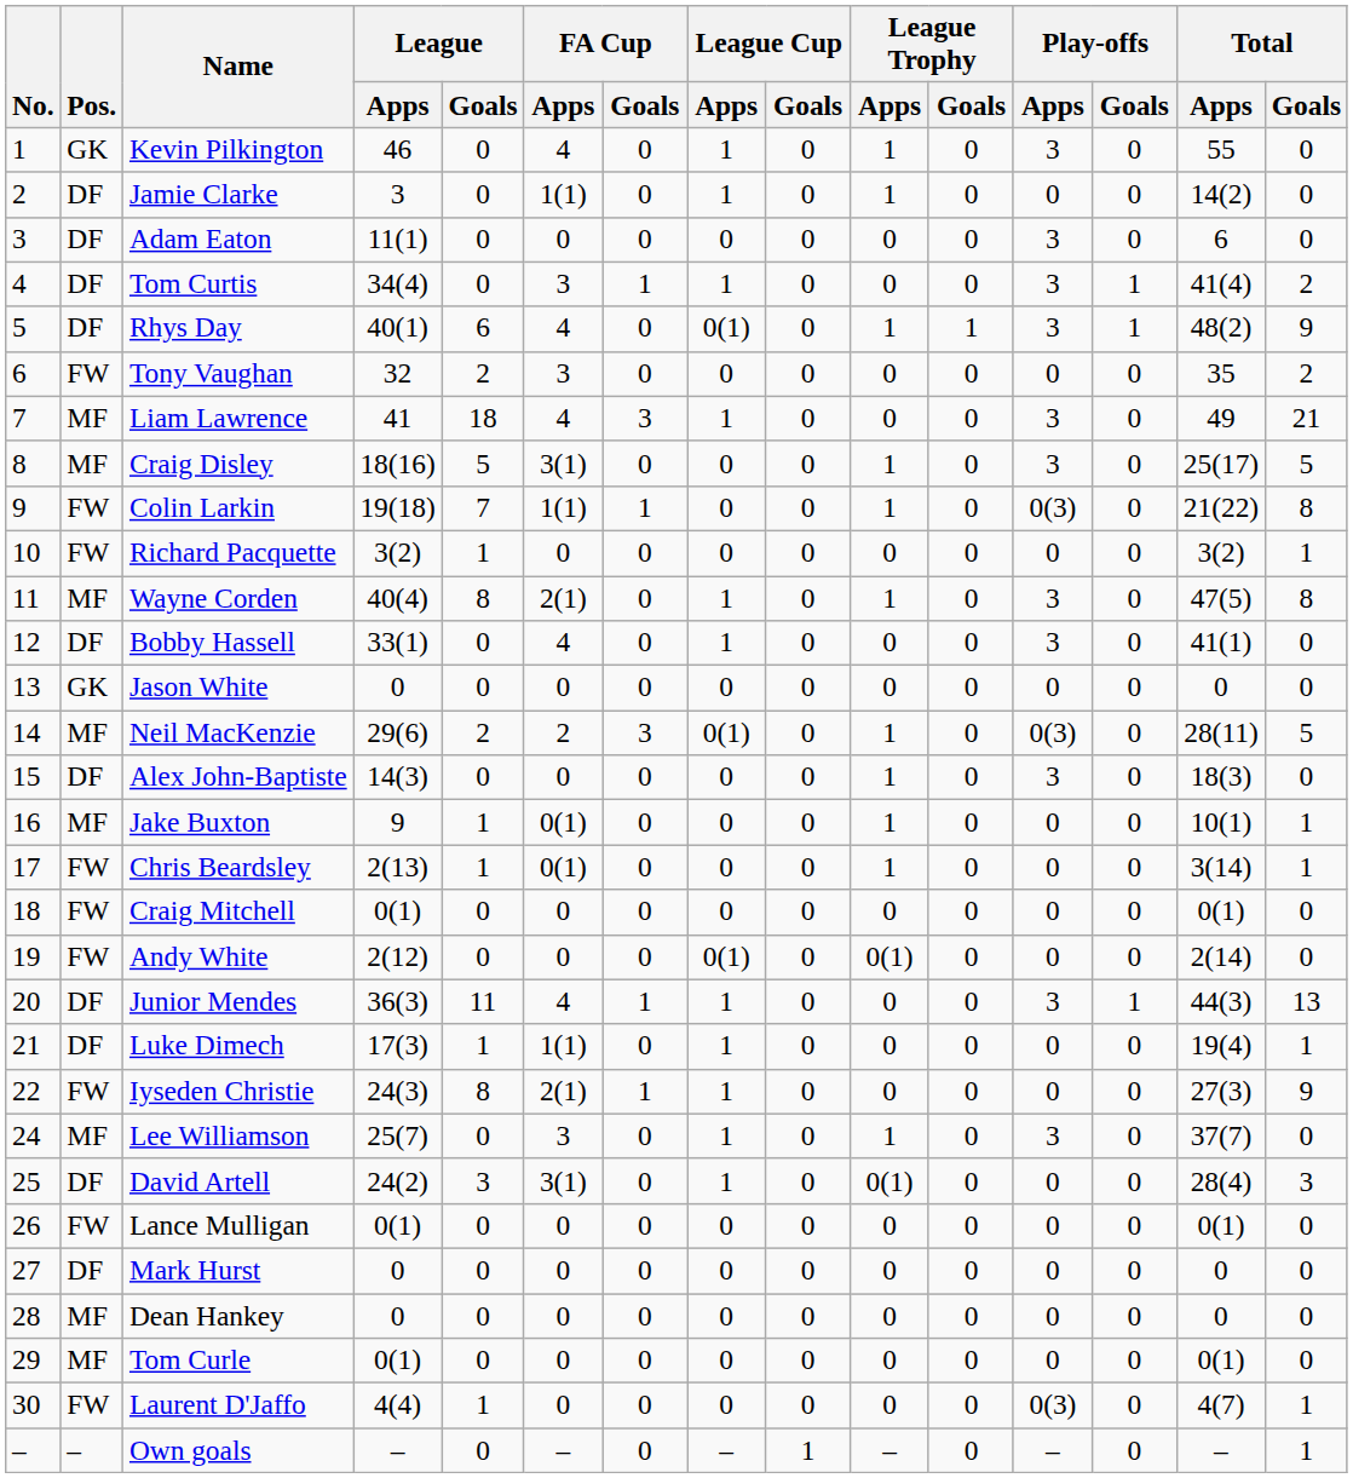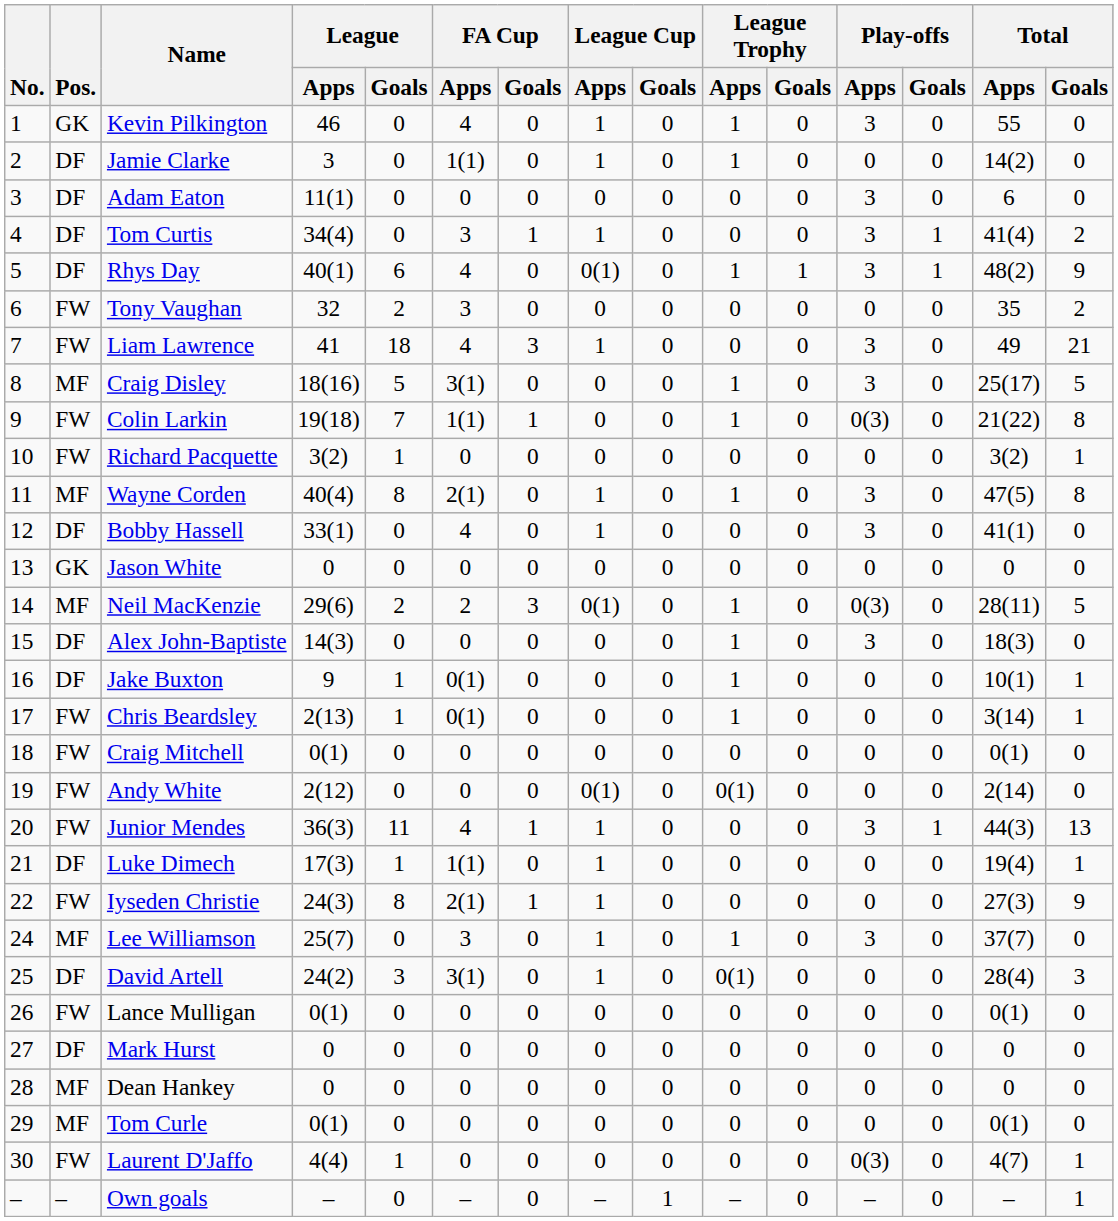 <table class="wikitable" style="text-align:center">
 <tr>
 <th rowspan="2" valign="bottom">No.</th>
 <th rowspan="2" valign="bottom">Pos.</th>
 <th rowspan="2">Name</th>
 <th colspan="2" width="85">League</th>
 <th colspan="2" width="85">FA Cup</th>
 <th colspan="2" width="85">League Cup</th>
 <th colspan="2" width="85">League Trophy</th>
 <th colspan="2" width="85">Play-offs</th>
 <th colspan="2" width="85">Total</th>
 </tr>
 <tr>
 <th>Apps</th>
 <th>Goals</th>
 <th>Apps</th>
 <th>Goals</th>
 <th>Apps</th>
 <th>Goals</th>
 <th>Apps</th>
 <th>Goals</th>
 <th>Apps</th>
 <th>Goals</th>
 <th>Apps</th>
 <th>Goals</th>
 </tr>
 <tr>
 <td align="left">1</td>
 <td align="left">GK</td>
 <td align="left"> <a href='#'>Kevin Pilkington</a></td>
 <td>46</td>
 <td>0</td>
 <td>4</td>
 <td>0</td>
 <td>1</td>
 <td>0</td>
 <td>1</td>
 <td>0</td>
 <td>3</td>
 <td>0</td>
 <td>55</td>
 <td>0</td>
 </tr>
 <tr>
 <td align="left">2</td>
 <td align="left">DF</td>
 <td align="left"> <a href='#'>Jamie Clarke</a></td>
 <td>3</td>
 <td>0</td>
 <td>1(1)</td>
 <td>0</td>
 <td>1</td>
 <td>0</td>
 <td>1</td>
 <td>0</td>
 <td>0</td>
 <td>0</td>
 <td>14(2)</td>
 <td>0</td>
 </tr>
 <tr>
 <td align="left">3</td>
 <td align="left">DF</td>
 <td align="left"> <a href='#'>Adam Eaton</a></td>
 <td>11(1)</td>
 <td>0</td>
 <td>0</td>
 <td>0</td>
 <td>0</td>
 <td>0</td>
 <td>0</td>
 <td>0</td>
 <td>3</td>
 <td>0</td>
 <td>6</td>
 <td>0</td>
 </tr>
 <tr>
 <td align="left">4</td>
 <td align="left">DF</td>
 <td align="left"> <a href='#'>Tom Curtis</a></td>
 <td>34(4)</td>
 <td>0</td>
 <td>3</td>
 <td>1</td>
 <td>1</td>
 <td>0</td>
 <td>0</td>
 <td>0</td>
 <td>3</td>
 <td>1</td>
 <td>41(4)</td>
 <td>2</td>
 </tr>
 <tr>
 <td align="left">5</td>
 <td align="left">DF</td>
 <td align="left"> <a href='#'>Rhys Day</a></td>
 <td>40(1)</td>
 <td>6</td>
 <td>4</td>
 <td>0</td>
 <td>0(1)</td>
 <td>0</td>
 <td>1</td>
 <td>1</td>
 <td>3</td>
 <td>1</td>
 <td>48(2)</td>
 <td>9</td>
 </tr>
 <tr>
 <td align="left">6</td>
 <td align="left">FW</td>
 <td align="left"> <a href='#'>Tony Vaughan</a></td>
 <td>32</td>
 <td>2</td>
 <td>3</td>
 <td>0</td>
 <td>0</td>
 <td>0</td>
 <td>0</td>
 <td>0</td>
 <td>0</td>
 <td>0</td>
 <td>35</td>
 <td>2</td>
 </tr>
 <tr>
 <td align="left">7</td>
-<td align="left">MF</td>
+<td align="left">FW</td>
 <td align="left"> <a href='#'>Liam Lawrence</a></td>
 <td>41</td>
 <td>18</td>
 <td>4</td>
 <td>3</td>
 <td>1</td>
 <td>0</td>
 <td>0</td>
 <td>0</td>
 <td>3</td>
 <td>0</td>
 <td>49</td>
 <td>21</td>
 </tr>
 <tr>
 <td align="left">8</td>
 <td align="left">MF</td>
 <td align="left"> <a href='#'>Craig Disley</a></td>
 <td>18(16)</td>
 <td>5</td>
 <td>3(1)</td>
 <td>0</td>
 <td>0</td>
 <td>0</td>
 <td>1</td>
 <td>0</td>
 <td>3</td>
 <td>0</td>
 <td>25(17)</td>
 <td>5</td>
 </tr>
 <tr>
 <td align="left">9</td>
 <td align="left">FW</td>
 <td align="left"> <a href='#'>Colin Larkin</a></td>
 <td>19(18)</td>
 <td>7</td>
 <td>1(1)</td>
 <td>1</td>
 <td>0</td>
 <td>0</td>
 <td>1</td>
 <td>0</td>
 <td>0(3)</td>
 <td>0</td>
 <td>21(22)</td>
 <td>8</td>
 </tr>
 <tr>
 <td align="left">10</td>
 <td align="left">FW</td>
 <td align="left"> <a href='#'>Richard Pacquette</a></td>
 <td>3(2)</td>
 <td>1</td>
 <td>0</td>
 <td>0</td>
 <td>0</td>
 <td>0</td>
 <td>0</td>
 <td>0</td>
 <td>0</td>
 <td>0</td>
 <td>3(2)</td>
 <td>1</td>
 </tr>
 <tr>
 <td align="left">11</td>
 <td align="left">MF</td>
 <td align="left"> <a href='#'>Wayne Corden</a></td>
 <td>40(4)</td>
 <td>8</td>
 <td>2(1)</td>
 <td>0</td>
 <td>1</td>
 <td>0</td>
 <td>1</td>
 <td>0</td>
 <td>3</td>
 <td>0</td>
 <td>47(5)</td>
 <td>8</td>
 </tr>
 <tr>
 <td align="left">12</td>
 <td align="left">DF</td>
 <td align="left"> <a href='#'>Bobby Hassell</a></td>
 <td>33(1)</td>
 <td>0</td>
 <td>4</td>
 <td>0</td>
 <td>1</td>
 <td>0</td>
 <td>0</td>
 <td>0</td>
 <td>3</td>
 <td>0</td>
 <td>41(1)</td>
 <td>0</td>
 </tr>
 <tr>
 <td align="left">13</td>
 <td align="left">GK</td>
 <td align="left"> <a href='#'>Jason White</a></td>
 <td>0</td>
 <td>0</td>
 <td>0</td>
 <td>0</td>
 <td>0</td>
 <td>0</td>
 <td>0</td>
 <td>0</td>
 <td>0</td>
 <td>0</td>
 <td>0</td>
 <td>0</td>
 </tr>
 <tr>
 <td align="left">14</td>
 <td align="left">MF</td>
 <td align="left"> <a href='#'>Neil MacKenzie</a></td>
 <td>29(6)</td>
 <td>2</td>
 <td>2</td>
 <td>3</td>
 <td>0(1)</td>
 <td>0</td>
 <td>1</td>
 <td>0</td>
 <td>0(3)</td>
 <td>0</td>
 <td>28(11)</td>
 <td>5</td>
 </tr>
 <tr>
 <td align="left">15</td>
 <td align="left">DF</td>
 <td align="left"> <a href='#'>Alex John-Baptiste</a></td>
 <td>14(3)</td>
 <td>0</td>
 <td>0</td>
 <td>0</td>
 <td>0</td>
 <td>0</td>
 <td>1</td>
 <td>0</td>
 <td>3</td>
 <td>0</td>
 <td>18(3)</td>
 <td>0</td>
 </tr>
 <tr>
 <td align="left">16</td>
-<td align="left">MF</td>
+<td align="left">DF</td>
 <td align="left"> <a href='#'>Jake Buxton</a></td>
 <td>9</td>
 <td>1</td>
 <td>0(1)</td>
 <td>0</td>
 <td>0</td>
 <td>0</td>
 <td>1</td>
 <td>0</td>
 <td>0</td>
 <td>0</td>
 <td>10(1)</td>
 <td>1</td>
 </tr>
 <tr>
 <td align="left">17</td>
 <td align="left">FW</td>
 <td align="left"> <a href='#'>Chris Beardsley</a></td>
 <td>2(13)</td>
 <td>1</td>
 <td>0(1)</td>
 <td>0</td>
 <td>0</td>
 <td>0</td>
 <td>1</td>
 <td>0</td>
 <td>0</td>
 <td>0</td>
 <td>3(14)</td>
 <td>1</td>
 </tr>
 <tr>
 <td align="left">18</td>
 <td align="left">FW</td>
 <td align="left"> <a href='#'>Craig Mitchell</a></td>
 <td>0(1)</td>
 <td>0</td>
 <td>0</td>
 <td>0</td>
 <td>0</td>
 <td>0</td>
 <td>0</td>
 <td>0</td>
 <td>0</td>
 <td>0</td>
 <td>0(1)</td>
 <td>0</td>
 </tr>
 <tr>
 <td align="left">19</td>
 <td align="left">FW</td>
 <td align="left"> <a href='#'>Andy White</a></td>
 <td>2(12)</td>
 <td>0</td>
 <td>0</td>
 <td>0</td>
 <td>0(1)</td>
 <td>0</td>
 <td>0(1)</td>
 <td>0</td>
 <td>0</td>
 <td>0</td>
 <td>2(14)</td>
 <td>0</td>
 </tr>
 <tr>
 <td align="left">20</td>
-<td align="left">DF</td>
+<td align="left">FW</td>
 <td align="left"> <a href='#'>Junior Mendes</a></td>
 <td>36(3)</td>
 <td>11</td>
 <td>4</td>
 <td>1</td>
 <td>1</td>
 <td>0</td>
 <td>0</td>
 <td>0</td>
 <td>3</td>
 <td>1</td>
 <td>44(3)</td>
 <td>13</td>
 </tr>
 <tr>
 <td align="left">21</td>
 <td align="left">DF</td>
 <td align="left"> <a href='#'>Luke Dimech</a></td>
 <td>17(3)</td>
 <td>1</td>
 <td>1(1)</td>
 <td>0</td>
 <td>1</td>
 <td>0</td>
 <td>0</td>
 <td>0</td>
 <td>0</td>
 <td>0</td>
 <td>19(4)</td>
 <td>1</td>
 </tr>
 <tr>
 <td align="left">22</td>
 <td align="left">FW</td>
 <td align="left"> <a href='#'>Iyseden Christie</a></td>
 <td>24(3)</td>
 <td>8</td>
 <td>2(1)</td>
 <td>1</td>
 <td>1</td>
 <td>0</td>
 <td>0</td>
 <td>0</td>
 <td>0</td>
 <td>0</td>
 <td>27(3)</td>
 <td>9</td>
 </tr>
 <tr>
 <td align="left">24</td>
 <td align="left">MF</td>
 <td align="left"> <a href='#'>Lee Williamson</a></td>
 <td>25(7)</td>
 <td>0</td>
 <td>3</td>
 <td>0</td>
 <td>1</td>
 <td>0</td>
 <td>1</td>
 <td>0</td>
 <td>3</td>
 <td>0</td>
 <td>37(7)</td>
 <td>0</td>
 </tr>
 <tr>
 <td align="left">25</td>
 <td align="left">DF</td>
 <td align="left"> <a href='#'>David Artell</a></td>
 <td>24(2)</td>
 <td>3</td>
 <td>3(1)</td>
 <td>0</td>
 <td>1</td>
 <td>0</td>
 <td>0(1)</td>
 <td>0</td>
 <td>0</td>
 <td>0</td>
 <td>28(4)</td>
 <td>3</td>
 </tr>
 <tr>
 <td align="left">26</td>
 <td align="left">FW</td>
 <td align="left"> Lance Mulligan</td>
 <td>0(1)</td>
 <td>0</td>
 <td>0</td>
 <td>0</td>
 <td>0</td>
 <td>0</td>
 <td>0</td>
 <td>0</td>
 <td>0</td>
 <td>0</td>
 <td>0(1)</td>
 <td>0</td>
 </tr>
 <tr>
 <td align="left">27</td>
 <td align="left">DF</td>
 <td align="left"> <a href='#'>Mark Hurst</a></td>
 <td>0</td>
 <td>0</td>
 <td>0</td>
 <td>0</td>
 <td>0</td>
 <td>0</td>
 <td>0</td>
 <td>0</td>
 <td>0</td>
 <td>0</td>
 <td>0</td>
 <td>0</td>
 </tr>
 <tr>
 <td align="left">28</td>
 <td align="left">MF</td>
 <td align="left"> Dean Hankey</td>
 <td>0</td>
 <td>0</td>
 <td>0</td>
 <td>0</td>
 <td>0</td>
 <td>0</td>
 <td>0</td>
 <td>0</td>
 <td>0</td>
 <td>0</td>
 <td>0</td>
 <td>0</td>
 </tr>
 <tr>
 <td align="left">29</td>
 <td align="left">MF</td>
 <td align="left"> <a href='#'>Tom Curle</a></td>
 <td>0(1)</td>
 <td>0</td>
 <td>0</td>
 <td>0</td>
 <td>0</td>
 <td>0</td>
 <td>0</td>
 <td>0</td>
 <td>0</td>
 <td>0</td>
 <td>0(1)</td>
 <td>0</td>
 </tr>
 <tr>
 <td align="left">30</td>
 <td align="left">FW</td>
 <td align="left"> <a href='#'>Laurent D'Jaffo</a></td>
 <td>4(4)</td>
 <td>1</td>
 <td>0</td>
 <td>0</td>
 <td>0</td>
 <td>0</td>
 <td>0</td>
 <td>0</td>
 <td>0(3)</td>
 <td>0</td>
 <td>4(7)</td>
 <td>1</td>
 </tr>
 <tr>
 <td align="left">–</td>
 <td align="left">–</td>
 <td align="left"><a href='#'>Own goals</a></td>
 <td>–</td>
 <td>0</td>
 <td>–</td>
 <td>0</td>
 <td>–</td>
 <td>1</td>
 <td>–</td>
 <td>0</td>
 <td>–</td>
 <td>0</td>
 <td>–</td>
 <td>1</td>
 </tr>
 </table>
